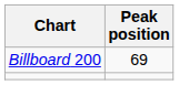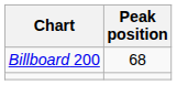 <table class="wikitable">
 <tr>
 <th>Chart</th>
 <th>Peak<br>position</th>
 </tr>
 <tr>
 <td><a href='#'><em>Billboard</em> 200</a></td>
-<td align="center">69</td>
+<td align="center">68</td>
 </tr>
 <tr>
 <td></td>
 </tr>
 </table>
